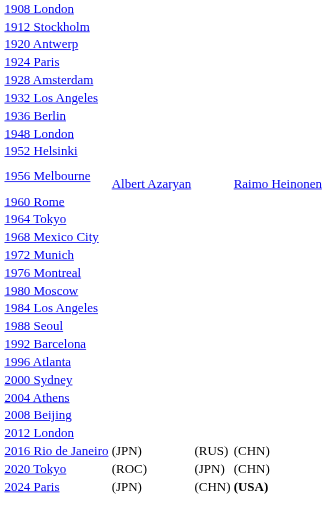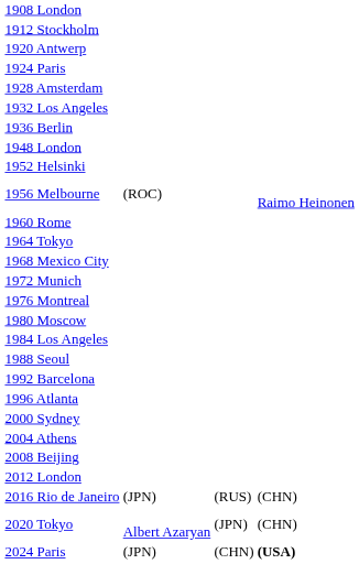 <table>
 <tr>
 <td><a href='#'>1908 London</a><br></td>
 <td valign=top><br></td>
 <td valign=top><br></td>
 <td valign=top><br></td>
 </tr>
 <tr>
 <td><a href='#'>1912 Stockholm</a><br></td>
 <td valign=top><br></td>
 <td valign=top><br></td>
 <td valign=top><br></td>
 </tr>
 <tr>
 <td><a href='#'>1920 Antwerp</a><br></td>
 <td valign=top><br></td>
 <td valign=top><br></td>
 <td valign=top><br></td>
 </tr>
 <tr>
 <td><a href='#'>1924 Paris</a><br></td>
 <td><br></td>
 <td><br></td>
 <td><br></td>
 </tr>
 <tr>
 <td><a href='#'>1928 Amsterdam</a><br></td>
 <td><br></td>
 <td><br></td>
 <td><br></td>
 </tr>
 <tr>
 <td><a href='#'>1932 Los Angeles</a><br></td>
 <td><br></td>
 <td><br></td>
 <td><br></td>
 </tr>
 <tr>
 <td><a href='#'>1936 Berlin</a><br></td>
 <td><br></td>
 <td><br></td>
 <td><br></td>
 </tr>
 <tr>
 <td><a href='#'>1948 London</a><br></td>
 <td><br></td>
 <td><br></td>
 <td><br></td>
 </tr>
 <tr>
 <td><a href='#'>1952 Helsinki</a><br></td>
 <td><br></td>
 <td><br></td>
 <td><br></td>
 </tr>
 <tr>
 <td><a href='#'>1956 Melbourne</a><br></td>
-<td><br><a href='#'>Albert Azaryan</a><br></td>
+<td> (ROC)<br></td>
 <td><br></td>
 <td><br><a href='#'>Raimo Heinonen</a><br></td>
 </tr>
 <tr>
 <td><a href='#'>1960 Rome</a><br></td>
 <td><br></td>
 <td><br></td>
 <td><br></td>
 </tr>
 <tr>
 <td><a href='#'>1964 Tokyo</a><br></td>
 <td><br></td>
 <td><br></td>
 <td><br></td>
 </tr>
 <tr>
 <td><a href='#'>1968 Mexico City</a><br></td>
 <td><br></td>
 <td><br></td>
 <td><br></td>
 </tr>
 <tr>
 <td><a href='#'>1972 Munich</a><br></td>
 <td><br></td>
 <td><br></td>
 <td><br></td>
 </tr>
 <tr>
 <td><a href='#'>1976 Montreal</a><br></td>
 <td><br></td>
 <td><br></td>
 <td><br></td>
 </tr>
 <tr>
 <td><a href='#'>1980 Moscow</a><br></td>
 <td><br></td>
 <td><br></td>
 <td><br></td>
 </tr>
 <tr>
 <td><a href='#'>1984 Los Angeles</a><br></td>
 <td><br></td>
 <td><br></td>
 <td><br></td>
 </tr>
 <tr>
 <td><a href='#'>1988 Seoul</a><br></td>
 <td><br></td>
 <td><br></td>
 <td><br></td>
 </tr>
 <tr>
 <td><a href='#'>1992 Barcelona</a><br></td>
 <td><br></td>
 <td><br></td>
 <td><br></td>
 </tr>
 <tr>
 <td><a href='#'>1996 Atlanta</a><br></td>
 <td><br></td>
 <td><br></td>
 <td><br></td>
 </tr>
 <tr>
 <td><a href='#'>2000 Sydney</a><br></td>
 <td><br></td>
 <td><br></td>
 <td><br></td>
 </tr>
 <tr>
 <td><a href='#'>2004 Athens</a><br></td>
 <td><br></td>
 <td><br></td>
 <td><br></td>
 </tr>
 <tr>
 <td><a href='#'>2008 Beijing</a><br></td>
 <td><br></td>
 <td><br></td>
 <td><br></td>
 </tr>
 <tr>
 <td><a href='#'>2012 London</a><br></td>
 <td><br></td>
 <td><br></td>
 <td><br></td>
 </tr>
 <tr>
 <td><a href='#'>2016 Rio de Janeiro</a><br></td>
 <td> (JPN)<br></td>
 <td> (RUS)<br></td>
 <td> (CHN)<br></td>
 </tr>
 <tr>
 <td><a href='#'>2020 Tokyo</a><br></td>
-<td> (ROC)<br></td>
+<td><br><a href='#'>Albert Azaryan</a><br></td>
 <td> (JPN)<br></td>
 <td> (CHN)<br></td>
 </tr>
 <tr>
 <td><a href='#'>2024 Paris</a><br></td>
 <td> (JPN)<br></td>
 <td> (CHN)<br></td>
 <td><strong> (USA)<br></strong></td>
 </tr>
 </table>
